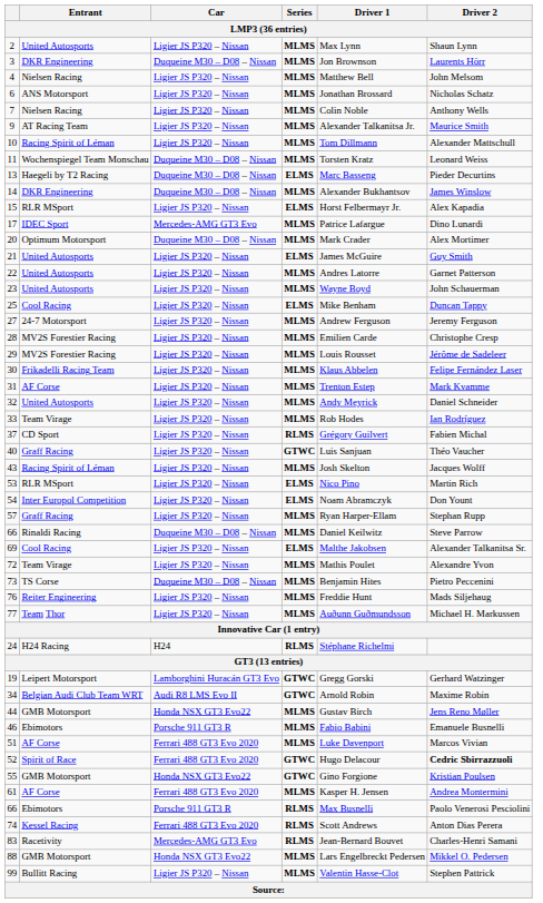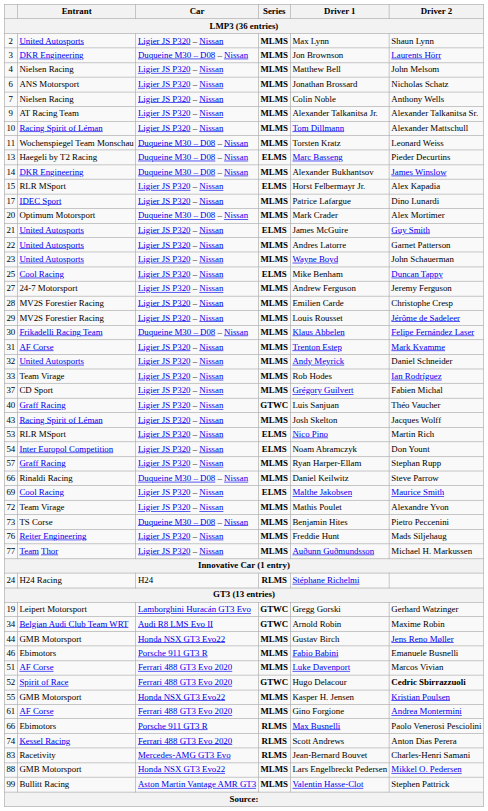 <table class="wikitable" style="font-size: 85%">
 <tr>
 <th></th>
 <th>Entrant</th>
 <th>Car</th>
 <th>Series</th>
 <th>Driver 1</th>
 <th>Driver 2</th>
 </tr>
 <tr>
 <th colspan=6>LMP3 (36 entries)</th>
 </tr>
 <tr>
 <td style="text-align:center">2</td>
 <td> <a href='#'>United Autosports</a></td>
 <td><a href='#'>Ligier JS P320</a> – <a href='#'>Nissan</a></td>
 <td style="text-align:center"><strong><span>MLMS</span></strong></td>
 <td> Max Lynn</td>
 <td> Shaun Lynn</td>
 </tr>
 <tr>
 <td style="text-align:center">3</td>
 <td> <a href='#'>DKR Engineering</a></td>
 <td><a href='#'>Duqueine M30 – D08</a> – <a href='#'>Nissan</a></td>
 <td style="text-align:center"><strong><span>MLMS</span></strong></td>
 <td> Jon Brownson</td>
 <td> <a href='#'>Laurents Hörr</a></td>
 </tr>
 <tr>
 <td style="text-align:center">4</td>
 <td> Nielsen Racing</td>
 <td><a href='#'>Ligier JS P320</a> – <a href='#'>Nissan</a></td>
 <td style="text-align:center"><strong><span>MLMS</span></strong></td>
 <td> Matthew Bell</td>
 <td> John Melsom</td>
 </tr>
 <tr>
 <td style="text-align:center">6</td>
 <td> ANS Motorsport</td>
 <td><a href='#'>Ligier JS P320</a> – <a href='#'>Nissan</a></td>
 <td style="text-align:center"><strong><span>MLMS</span></strong></td>
 <td> Jonathan Brossard</td>
 <td> Nicholas Schatz</td>
 </tr>
 <tr>
 <td style="text-align:center">7</td>
 <td> Nielsen Racing</td>
 <td><a href='#'>Ligier JS P320</a> – <a href='#'>Nissan</a></td>
 <td style="text-align:center"><strong><span>MLMS</span></strong></td>
 <td> Colin Noble</td>
 <td> Anthony Wells</td>
 </tr>
 <tr>
 <td style="text-align:center">9</td>
 <td> AT Racing Team</td>
 <td><a href='#'>Ligier JS P320</a> – <a href='#'>Nissan</a></td>
 <td style="text-align:center"><strong><span>MLMS</span></strong></td>
 <td> Alexander Talkanitsa Jr.</td>
-<td> <a href='#'>Maurice Smith</a></td>
+<td> Alexander Talkanitsa Sr.</td>
 </tr>
 <tr>
 <td style="text-align:center">10</td>
 <td> <a href='#'>Racing Spirit of Léman</a></td>
 <td><a href='#'>Ligier JS P320</a> – <a href='#'>Nissan</a></td>
 <td style="text-align:center"><strong><span>MLMS</span></strong></td>
 <td> <a href='#'>Tom Dillmann</a></td>
 <td> Alexander Mattschull</td>
 </tr>
 <tr>
 <td style="text-align:center">11</td>
 <td> Wochenspiegel Team Monschau</td>
 <td><a href='#'>Duqueine M30 – D08</a> – <a href='#'>Nissan</a></td>
 <td style="text-align:center"><strong><span>MLMS</span></strong></td>
 <td> Torsten Kratz</td>
 <td> Leonard Weiss</td>
 </tr>
 <tr>
 <td style="text-align:center">13</td>
 <td> Haegeli by T2 Racing</td>
 <td><a href='#'>Duqueine M30 – D08</a> – <a href='#'>Nissan</a></td>
 <td style="text-align:center"><strong><span>ELMS</span></strong></td>
 <td> <a href='#'>Marc Basseng</a></td>
 <td> Pieder Decurtins</td>
 </tr>
 <tr>
 <td style="text-align:center">14</td>
 <td> <a href='#'>DKR Engineering</a></td>
 <td><a href='#'>Duqueine M30 – D08</a> – <a href='#'>Nissan</a></td>
 <td style="text-align:center"><strong><span>MLMS</span></strong></td>
 <td> Alexander Bukhantsov</td>
 <td> <a href='#'>James Winslow</a></td>
 </tr>
 <tr>
 <td style="text-align:center">15</td>
 <td> RLR MSport</td>
 <td><a href='#'>Ligier JS P320</a> – <a href='#'>Nissan</a></td>
 <td style="text-align:center"><strong><span>ELMS</span></strong></td>
 <td> Horst Felbermayr Jr.</td>
 <td> Alex Kapadia</td>
 </tr>
 <tr>
 <td style="text-align:center">17</td>
 <td> <a href='#'>IDEC Sport</a></td>
-<td><a href='#'>Mercedes-AMG GT3 Evo</a></td>
+<td><a href='#'>Ligier JS P320</a> – <a href='#'>Nissan</a></td>
 <td style="text-align:center"><strong><span>MLMS</span></strong></td>
 <td> Patrice Lafargue</td>
 <td> Dino Lunardi</td>
 </tr>
 <tr>
 <td style="text-align:center">20</td>
 <td> Optimum Motorsport</td>
 <td><a href='#'>Duqueine M30 – D08</a> – <a href='#'>Nissan</a></td>
 <td style="text-align:center"><strong><span>MLMS</span></strong></td>
 <td> Mark Crader</td>
 <td> Alex Mortimer</td>
 </tr>
 <tr>
 <td style="text-align:center">21</td>
 <td> <a href='#'>United Autosports</a></td>
 <td><a href='#'>Ligier JS P320</a> – <a href='#'>Nissan</a></td>
 <td style="text-align:center"><strong><span>ELMS</span></strong></td>
 <td> James McGuire</td>
 <td> <a href='#'>Guy Smith</a></td>
 </tr>
 <tr>
 <td style="text-align:center">22</td>
 <td> <a href='#'>United Autosports</a></td>
 <td><a href='#'>Ligier JS P320</a> – <a href='#'>Nissan</a></td>
 <td style="text-align:center"><strong><span>MLMS</span></strong></td>
 <td> Andres Latorre</td>
 <td> Garnet Patterson</td>
 </tr>
 <tr>
 <td style="text-align:center">23</td>
 <td> <a href='#'>United Autosports</a></td>
 <td><a href='#'>Ligier JS P320</a> – <a href='#'>Nissan</a></td>
 <td style="text-align:center"><strong><span>MLMS</span></strong></td>
 <td> <a href='#'>Wayne Boyd</a></td>
 <td> John Schauerman</td>
 </tr>
 <tr>
 <td style="text-align:center">25</td>
 <td> <a href='#'>Cool Racing</a></td>
 <td><a href='#'>Ligier JS P320</a> – <a href='#'>Nissan</a></td>
 <td style="text-align:center"><strong><span>ELMS</span></strong></td>
 <td> Mike Benham</td>
 <td> <a href='#'>Duncan Tappy</a></td>
 </tr>
 <tr>
 <td style="text-align:center">27</td>
 <td> 24-7 Motorsport</td>
 <td><a href='#'>Ligier JS P320</a> – <a href='#'>Nissan</a></td>
 <td style="text-align:center"><strong><span>MLMS</span></strong></td>
 <td> Andrew Ferguson</td>
 <td> Jeremy Ferguson</td>
 </tr>
 <tr>
 <td style="text-align:center">28</td>
 <td> MV2S Forestier Racing</td>
 <td><a href='#'>Ligier JS P320</a> – <a href='#'>Nissan</a></td>
 <td style="text-align:center"><strong><span>MLMS</span></strong></td>
 <td> Emilien Carde</td>
 <td> Christophe Cresp</td>
 </tr>
 <tr>
 <td style="text-align:center">29</td>
 <td> MV2S Forestier Racing</td>
 <td><a href='#'>Ligier JS P320</a> – <a href='#'>Nissan</a></td>
 <td style="text-align:center"><strong><span>MLMS</span></strong></td>
 <td> Louis Rousset</td>
 <td> <a href='#'>Jérôme de Sadeleer</a></td>
 </tr>
 <tr>
 <td style="text-align:center">30</td>
 <td> <a href='#'>Frikadelli Racing Team</a></td>
-<td><a href='#'>Ligier JS P320</a> – <a href='#'>Nissan</a></td>
+<td><a href='#'>Duqueine M30 – D08</a> – <a href='#'>Nissan</a></td>
 <td style="text-align:center"><strong><span>MLMS</span></strong></td>
 <td> <a href='#'>Klaus Abbelen</a></td>
 <td> <a href='#'>Felipe Fernández Laser</a></td>
 </tr>
 <tr>
 <td style="text-align:center">31</td>
 <td> <a href='#'>AF Corse</a></td>
 <td><a href='#'>Ligier JS P320</a> – <a href='#'>Nissan</a></td>
 <td style="text-align:center"><strong><span>MLMS</span></strong></td>
 <td> <a href='#'>Trenton Estep</a></td>
 <td> <a href='#'>Mark Kvamme</a></td>
 </tr>
 <tr>
 <td style="text-align:center">32</td>
 <td> <a href='#'>United Autosports</a></td>
 <td><a href='#'>Ligier JS P320</a> – <a href='#'>Nissan</a></td>
 <td style="text-align:center"><strong><span>MLMS</span></strong></td>
 <td> <a href='#'>Andy Meyrick</a></td>
 <td> Daniel Schneider</td>
 </tr>
 <tr>
 <td style="text-align:center">33</td>
 <td> Team Virage</td>
 <td><a href='#'>Ligier JS P320</a> – <a href='#'>Nissan</a></td>
 <td style="text-align:center"><strong><span>MLMS</span></strong></td>
 <td> Rob Hodes</td>
 <td> <a href='#'>Ian Rodríguez</a></td>
 </tr>
 <tr>
 <td style="text-align:center">37</td>
 <td> CD Sport</td>
 <td><a href='#'>Ligier JS P320</a> – <a href='#'>Nissan</a></td>
-<td style="text-align:center"><strong><span>RLMS</span></strong></td>
+<td style="text-align:center"><strong><span>MLMS</span></strong></td>
 <td> <a href='#'>Grégory Guilvert</a></td>
 <td> Fabien Michal</td>
 </tr>
 <tr>
 <td style="text-align:center">40</td>
 <td> <a href='#'>Graff Racing</a></td>
 <td><a href='#'>Ligier JS P320</a> – <a href='#'>Nissan</a></td>
 <td style="text-align:center"><strong><span>GTWC</span></strong></td>
 <td> Luis Sanjuan</td>
 <td> Théo Vaucher</td>
 </tr>
 <tr>
 <td style="text-align:center">43</td>
 <td> <a href='#'>Racing Spirit of Léman</a></td>
 <td><a href='#'>Ligier JS P320</a> – <a href='#'>Nissan</a></td>
 <td style="text-align:center"><strong><span>MLMS</span></strong></td>
 <td> Josh Skelton</td>
 <td> Jacques Wolff</td>
 </tr>
 <tr>
 <td style="text-align:center">53</td>
 <td> RLR MSport</td>
 <td><a href='#'>Ligier JS P320</a> – <a href='#'>Nissan</a></td>
 <td style="text-align:center"><strong><span>ELMS</span></strong></td>
 <td> <a href='#'>Nico Pino</a></td>
 <td> Martin Rich</td>
 </tr>
 <tr>
 <td style="text-align:center">54</td>
 <td> <a href='#'>Inter Europol Competition</a></td>
 <td><a href='#'>Ligier JS P320</a> – <a href='#'>Nissan</a></td>
 <td style="text-align:center"><strong><span>ELMS</span></strong></td>
 <td> Noam Abramczyk</td>
 <td> Don Yount</td>
 </tr>
 <tr>
 <td style="text-align:center">57</td>
 <td> <a href='#'>Graff Racing</a></td>
 <td><a href='#'>Ligier JS P320</a> – <a href='#'>Nissan</a></td>
 <td style="text-align:center"><strong><span>MLMS</span></strong></td>
 <td> Ryan Harper-Ellam</td>
 <td> Stephan Rupp</td>
 </tr>
 <tr>
 <td style="text-align:center">66</td>
 <td> Rinaldi Racing</td>
 <td><a href='#'>Duqueine M30 – D08</a> – <a href='#'>Nissan</a></td>
 <td style="text-align:center"><strong><span>MLMS</span></strong></td>
 <td> Daniel Keilwitz</td>
 <td> Steve Parrow</td>
 </tr>
 <tr>
 <td style="text-align:center">69</td>
 <td> <a href='#'>Cool Racing</a></td>
 <td><a href='#'>Ligier JS P320</a> – <a href='#'>Nissan</a></td>
 <td style="text-align:center"><strong><span>ELMS</span></strong></td>
 <td> <a href='#'>Malthe Jakobsen</a></td>
-<td> Alexander Talkanitsa Sr.</td>
+<td> <a href='#'>Maurice Smith</a></td>
 </tr>
 <tr>
 <td style="text-align:center">72</td>
 <td> Team Virage</td>
 <td><a href='#'>Ligier JS P320</a> – <a href='#'>Nissan</a></td>
 <td style="text-align:center"><strong><span>MLMS</span></strong></td>
 <td> Mathis Poulet</td>
 <td> Alexandre Yvon</td>
 </tr>
 <tr>
 <td style="text-align:center">73</td>
 <td> TS Corse</td>
 <td><a href='#'>Duqueine M30 – D08</a> – <a href='#'>Nissan</a></td>
 <td style="text-align:center"><strong><span>MLMS</span></strong></td>
 <td> Benjamin Hites</td>
 <td> Pietro Peccenini</td>
 </tr>
 <tr>
 <td style="text-align:center">76</td>
 <td> <a href='#'>Reiter Engineering</a></td>
 <td><a href='#'>Ligier JS P320</a> – <a href='#'>Nissan</a></td>
 <td style="text-align:center"><strong><span>MLMS</span></strong></td>
 <td> Freddie Hunt</td>
 <td> Mads Siljehaug</td>
 </tr>
 <tr>
 <td style="text-align:center">77</td>
 <td> <a href='#'>Team</a> <a href='#'>Thor</a></td>
 <td><a href='#'>Ligier JS P320</a> – <a href='#'>Nissan</a></td>
 <td style="text-align:center"><strong><span>MLMS</span></strong></td>
 <td> <a href='#'>Auðunn Guðmundsson</a></td>
 <td> Michael H. Markussen</td>
 </tr>
 <tr>
 <th colspan=6>Innovative Car (1 entry)</th>
 </tr>
 <tr>
 <td style="text-align:center">24</td>
 <td> H24 Racing</td>
 <td>H24</td>
 <td style="text-align:center"><strong><span>RLMS</span></strong></td>
 <td> <a href='#'>Stéphane Richelmi</a></td>
 </tr>
 <tr>
 <th colspan=6>GT3 (13 entries)</th>
 </tr>
 <tr>
 <td style="text-align:center">19</td>
 <td> Leipert Motorsport</td>
 <td><a href='#'>Lamborghini Huracán GT3 Evo</a></td>
 <td style="text-align:center"><strong><span>GTWC</span></strong></td>
 <td> Gregg Gorski</td>
 <td> Gerhard Watzinger</td>
 </tr>
 <tr>
 <td style="text-align:center">34</td>
 <td> <a href='#'>Belgian Audi Club Team WRT</a></td>
 <td><a href='#'>Audi R8 LMS Evo II</a></td>
 <td style="text-align:center"><strong><span>GTWC</span></strong></td>
 <td> Arnold Robin</td>
 <td> Maxime Robin</td>
 </tr>
 <tr>
 <td style="text-align:center">44</td>
 <td> GMB Motorsport</td>
 <td><a href='#'>Honda NSX GT3 Evo22</a></td>
 <td style="text-align:center"><strong><span>MLMS</span></strong></td>
 <td> Gustav Birch</td>
 <td> <a href='#'>Jens Reno Møller</a></td>
 </tr>
 <tr>
 <td style="text-align:center">46</td>
 <td> Ebimotors</td>
 <td><a href='#'>Porsche 911 GT3 R</a></td>
 <td style="text-align:center"><strong><span>MLMS</span></strong></td>
 <td> <a href='#'>Fabio Babini</a></td>
 <td> Emanuele Busnelli</td>
 </tr>
 <tr>
 <td style="text-align:center">51</td>
 <td> <a href='#'>AF Corse</a></td>
 <td><a href='#'>Ferrari 488 GT3 Evo 2020</a></td>
 <td style="text-align:center"><strong><span>MLMS</span></strong></td>
 <td> <a href='#'>Luke Davenport</a></td>
 <td> Marcos Vivian</td>
 </tr>
 <tr>
 <td style="text-align:center">52</td>
 <td> <a href='#'>Spirit of Race</a></td>
 <td><a href='#'>Ferrari 488 GT3 Evo 2020</a></td>
 <td style="text-align:center"><strong><span>GTWC</span></strong></td>
 <td> Hugo Delacour</td>
 <td><strong> Cedric Sbirrazzuoli</strong></td>
 </tr>
 <tr>
 <td style="text-align:center">55</td>
 <td> GMB Motorsport</td>
 <td><a href='#'>Honda NSX GT3 Evo22</a></td>
-<td style="text-align:center"><strong><span>GTWC</span></strong></td>
-<td> Gino Forgione</td>
+<td style="text-align:center"><strong><span>MLMS</span></strong></td>
+<td> Kasper H. Jensen</td>
 <td> <a href='#'>Kristian Poulsen</a></td>
 </tr>
 <tr>
 <td style="text-align:center">61</td>
 <td> <a href='#'>AF Corse</a></td>
 <td><a href='#'>Ferrari 488 GT3 Evo 2020</a></td>
 <td style="text-align:center"><strong><span>MLMS</span></strong></td>
-<td> Kasper H. Jensen</td>
+<td> Gino Forgione</td>
 <td> <a href='#'>Andrea Montermini</a></td>
 </tr>
 <tr>
 <td style="text-align:center">66</td>
 <td> Ebimotors</td>
 <td><a href='#'>Porsche 911 GT3 R</a></td>
 <td style="text-align:center"><strong><span>RLMS</span></strong></td>
 <td> <a href='#'>Max Busnelli</a></td>
 <td> Paolo Venerosi Pesciolini</td>
 </tr>
 <tr>
 <td style="text-align:center">74</td>
 <td> <a href='#'>Kessel Racing</a></td>
 <td><a href='#'>Ferrari 488 GT3 Evo 2020</a></td>
 <td style="text-align:center"><strong><span>RLMS</span></strong></td>
 <td> Scott Andrews</td>
 <td> Anton Dias Perera</td>
 </tr>
 <tr>
 <td style="text-align:center">83</td>
 <td> Racetivity</td>
 <td><a href='#'>Mercedes-AMG GT3 Evo</a></td>
 <td style="text-align:center"><strong><span>RLMS</span></strong></td>
 <td> Jean-Bernard Bouvet</td>
 <td> Charles-Henri Samani</td>
 </tr>
 <tr>
 <td style="text-align:center">88</td>
 <td> GMB Motorsport</td>
 <td><a href='#'>Honda NSX GT3 Evo22</a></td>
 <td style="text-align:center"><strong><span>MLMS</span></strong></td>
 <td> Lars Engelbreckt Pedersen</td>
 <td> <a href='#'>Mikkel O. Pedersen</a></td>
 </tr>
 <tr>
 <td style="text-align:center">99</td>
 <td> Bullitt Racing</td>
-<td><a href='#'>Ligier JS P320</a> – <a href='#'>Nissan</a></td>
+<td><a href='#'>Aston Martin Vantage AMR GT3</a></td>
 <td style="text-align:center"><strong><span>MLMS</span></strong></td>
 <td> <a href='#'>Valentin Hasse-Clot</a></td>
 <td> Stephen Pattrick</td>
 </tr>
 <tr>
 <th colspan=7>Source:</th>
 </tr>
 </table>
